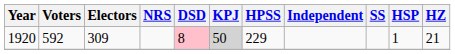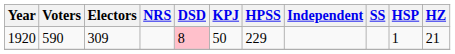 <table class="wikitable sortable sticky-header">
 <tr>
 <th>Year</th>
 <th>Voters</th>
 <th>Electors</th>
 <th><a href='#'>NRS</a></th>
 <th><a href='#'>DSD</a></th>
 <th><a href='#'>KPJ</a></th>
 <th><a href='#'>HPSS</a></th>
 <th><a href='#'>Independent</a></th>
 <th><a href='#'>SS</a></th>
 <th><a href='#'>HSP</a></th>
 <th><a href='#'>HZ</a></th>
 </tr>
 <tr>
 <td>1920</td>
-<td>592</td>
+<td>590</td>
 <td>309</td>
 <td></td>
 <td style="background: pink;">8</td>
-<td style="background: lightgrey;">50</td>
+<td>50</td>
 <td>229</td>
 <td></td>
 <td></td>
 <td>1</td>
 <td>21</td>
 </tr>
 <tr>
 </tr>
 </table>
